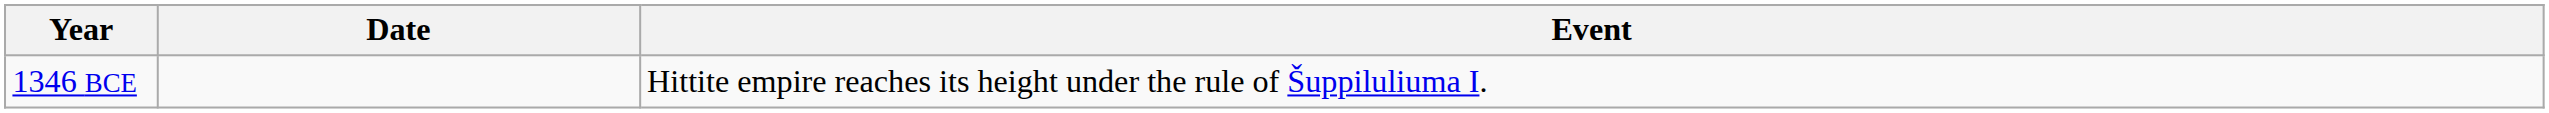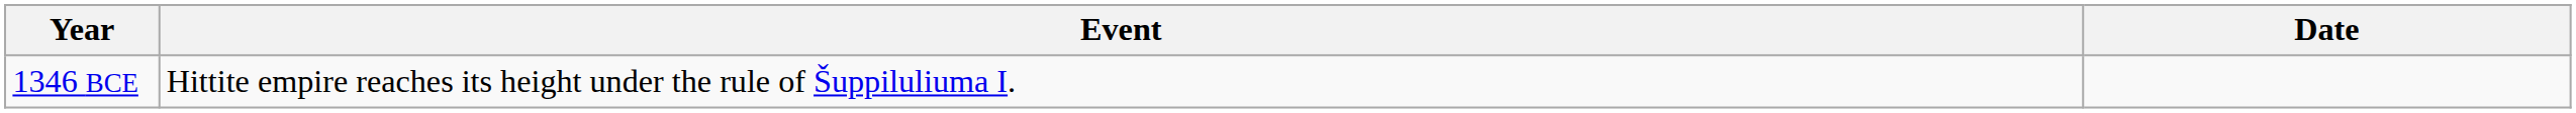 <table class="wikitable" width="100%">
 <tr>
 <th style="width:6%">Year</th>
+<th>Event</th>
 <th style="width:19%">Date</th>
-<th>Event</th>
 </tr>
 <tr>
 <td><a href='#'>1346 <small>BCE</small></a></td>
+<td>Hittite empire reaches its height under the rule of <a href='#'>Šuppiluliuma I</a>.</td>
 <td></td>
-<td>Hittite empire reaches its height under the rule of <a href='#'>Šuppiluliuma I</a>.</td>
 </tr>
 </table>
